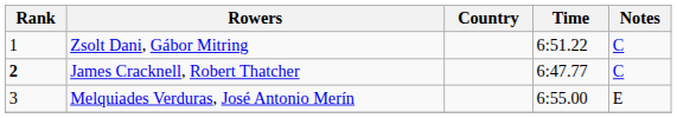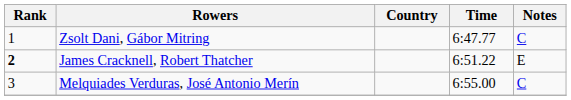 <table class="wikitable" width=50%>
 <tr>
 <th>Rank</th>
 <th>Rowers</th>
 <th>Country</th>
 <th>Time</th>
 <th>Notes</th>
 </tr>
 <tr>
 <td>1</td>
 <td><a href='#'>Zsolt Dani</a>, <a href='#'>Gábor Mitring</a></td>
 <td></td>
-<td>6:51.22</td>
+<td>6:47.77</td>
 <td><a href='#'>C</a></td>
 </tr>
 <tr>
 <td><strong>2</strong></td>
 <td><a href='#'>James Cracknell</a>, <a href='#'>Robert Thatcher</a></td>
 <td></td>
-<td>6:47.77</td>
-<td><a href='#'>C</a></td>
+<td>6:51.22</td>
+<td>E</td>
 </tr>
 <tr>
 <td>3</td>
 <td><a href='#'>Melquiades Verduras</a>, <a href='#'>José Antonio Merín</a></td>
 <td></td>
 <td>6:55.00</td>
-<td>E</td>
+<td><a href='#'>C</a></td>
 </tr>
 <tr>
 </tr>
 </table>
